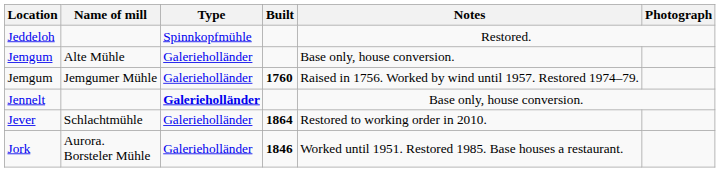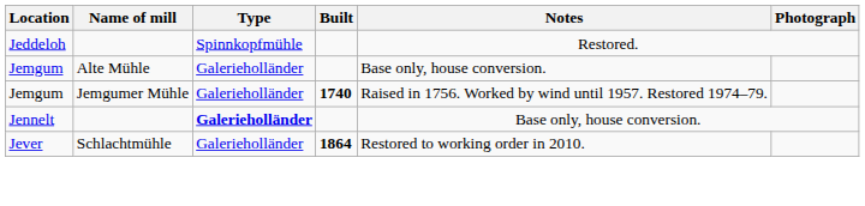 <table class="wikitable sortable">
 <tr>
 <th>Location</th>
 <th>Name of mill</th>
 <th>Type</th>
 <th>Built</th>
 <th class="unsortable">Notes</th>
 <th class="unsortable">Photograph</th>
 </tr>
 <tr>
 <td><a href='#'>Jeddeloh</a></td>
 <td></td>
 <td><a href='#'>Spinnkopfmühle</a></td>
 <td></td>
 <td colspan="2" style="text-align:center;">Restored.</td>
 </tr>
 <tr>
 <td><a href='#'>Jemgum</a></td>
 <td>Alte Mühle</td>
 <td><a href='#'>Galerieholländer</a></td>
 <td></td>
 <td>Base only, house conversion.</td>
 <td></td>
 </tr>
 <tr>
 <td>Jemgum</td>
 <td>Jemgumer Mühle</td>
 <td><a href='#'>Galerieholländer</a></td>
-<td><strong>1760</strong></td>
+<td><strong>1740</strong></td>
 <td>Raised in 1756. Worked by wind until 1957. Restored 1974–79.</td>
 <td></td>
 </tr>
 <tr>
 <td><a href='#'>Jennelt</a></td>
 <td></td>
 <td><strong><a href='#'>Galerieholländer</a></strong></td>
 <td></td>
 <td colspan="2" style="text-align:center;">Base only, house conversion.</td>
 </tr>
 <tr>
 <td><a href='#'>Jever</a></td>
 <td>Schlachtmühle</td>
 <td><a href='#'>Galerieholländer</a></td>
 <td><strong>1864</strong></td>
 <td>Restored to working order in 2010.</td>
 <td></td>
 </tr>
-<tr>
-<td><a href='#'>Jork</a></td>
-<td>Aurora.<br>Borsteler Mühle</td>
-<td><a href='#'>Galerieholländer</a></td>
-<td><strong>1846</strong></td>
-<td>Worked until 1951. Restored 1985. Base houses a restaurant.</td>
-<td></td>
-</tr>
 </table>
